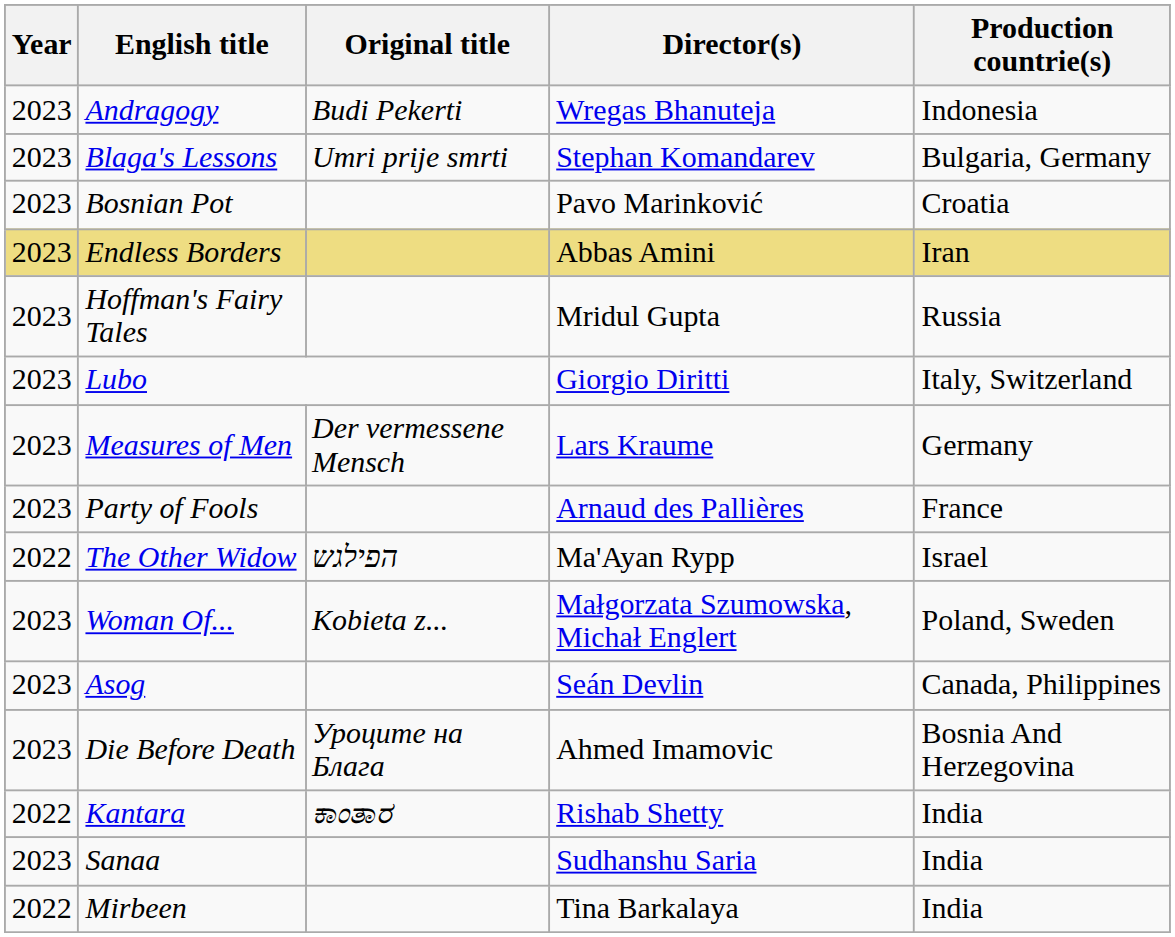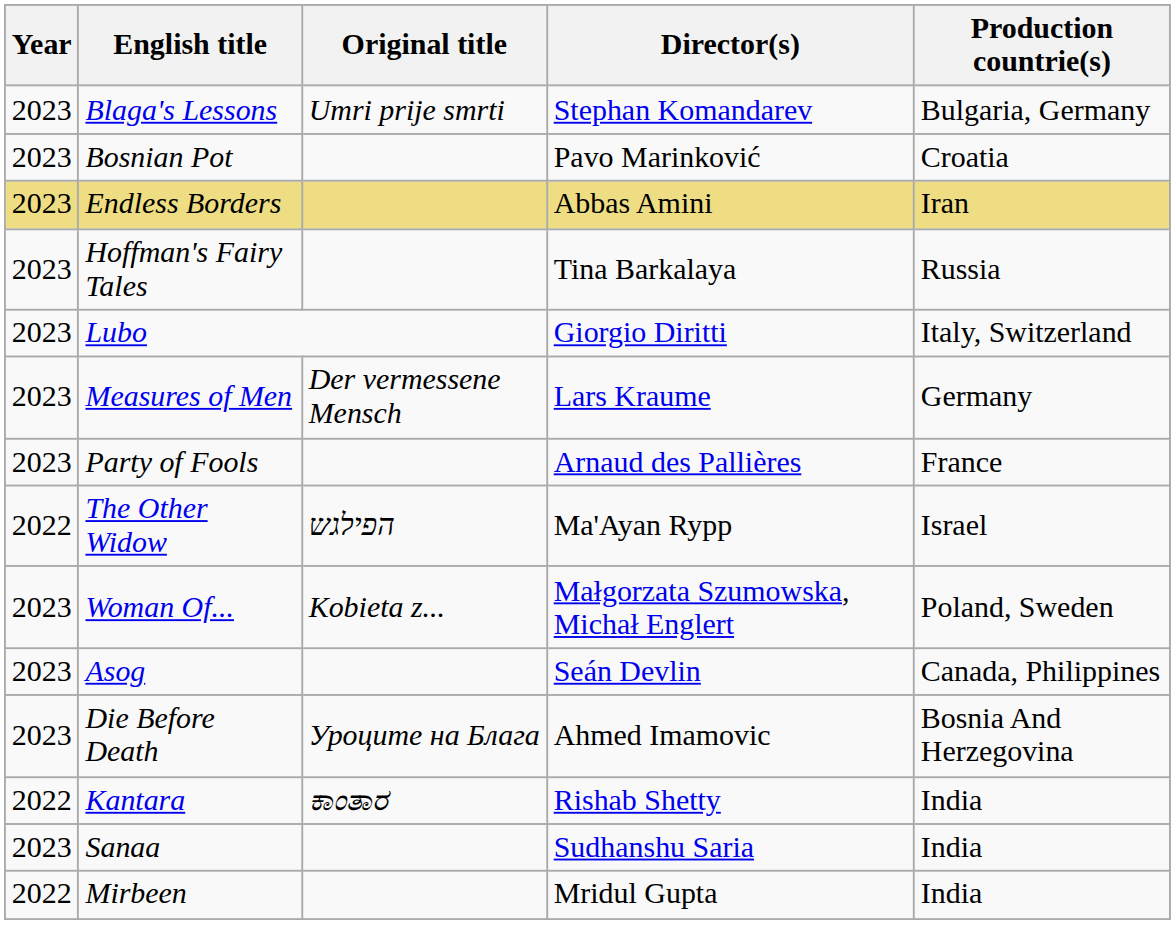 <table class="sortable wikitable" style="width:100%; margin-bottom:4px" cellpadding="5">
 <tr>
 <th scope="col">Year</th>
 <th scope="col">English title</th>
 <th scope="col">Original title</th>
 <th scope="col">Director(s)</th>
 <th scope="col">Production countrie(s)</th>
-</tr>
-<tr>
-<td>2023</td>
-<td><em><a href='#'>Andragogy</a></em></td>
-<td><em>Budi Pekerti</em></td>
-<td><a href='#'>Wregas Bhanuteja</a></td>
-<td>Indonesia</td>
 </tr>
 <tr>
 <td>2023</td>
 <td><em><a href='#'>Blaga's Lessons</a></em></td>
 <td><em>Umri prije smrti</em></td>
 <td><a href='#'>Stephan Komandarev</a></td>
 <td>Bulgaria, Germany</td>
 </tr>
 <tr>
 <td>2023</td>
 <td><em>Bosnian Pot</em></td>
 <td></td>
 <td>Pavo Marinković</td>
 <td>Croatia</td>
 </tr>
 <tr style="background:#eedd82">
 <td>2023</td>
 <td><em>Endless Borders</em></td>
 <td></td>
 <td>Abbas Amini</td>
 <td>Iran</td>
 </tr>
 <tr>
 <td>2023</td>
 <td><em>Hoffman's Fairy Tales</em></td>
 <td></td>
-<td>Mridul Gupta</td>
+<td>Tina Barkalaya</td>
 <td>Russia</td>
 </tr>
 <tr>
 <td>2023</td>
 <td colspan=2><em><a href='#'>Lubo</a></em></td>
 <td><a href='#'>Giorgio Diritti</a></td>
 <td>Italy, Switzerland</td>
 </tr>
 <tr>
 <td>2023</td>
 <td><em><a href='#'>Measures of Men</a></em></td>
 <td><em>Der vermessene Mensch</em></td>
 <td><a href='#'>Lars Kraume</a></td>
 <td>Germany</td>
 </tr>
 <tr>
 <td>2023</td>
 <td><em>Party of Fools</em></td>
 <td></td>
 <td><a href='#'>Arnaud des Pallières</a></td>
 <td>France</td>
 </tr>
 <tr>
 <td>2022</td>
 <td><em><a href='#'>The Other Widow</a></em></td>
 <td><em>הפילגש</em></td>
 <td>Ma'Ayan Rypp</td>
 <td>Israel</td>
 </tr>
 <tr>
 <td>2023</td>
 <td><em><a href='#'>Woman Of...</a></em></td>
 <td><em>Kobieta z...</em></td>
 <td><a href='#'>Małgorzata Szumowska</a>, <a href='#'>Michał Englert</a></td>
 <td>Poland, Sweden</td>
 </tr>
 <tr>
 <td>2023</td>
 <td><em><a href='#'>Asog</a></em></td>
 <td></td>
 <td><a href='#'>Seán Devlin</a></td>
 <td>Canada, Philippines</td>
 </tr>
 <tr>
 <td>2023</td>
 <td><em>Die Before Death</em></td>
 <td><em>Уроците на Блага</em></td>
 <td>Ahmed Imamovic</td>
 <td>Bosnia And Herzegovina</td>
 </tr>
 <tr>
 <td>2022</td>
 <td><em><a href='#'>Kantara</a></em></td>
 <td><em>ಕಾಂತಾರ</em></td>
 <td><a href='#'>Rishab Shetty</a></td>
 <td>India</td>
 </tr>
 <tr>
 <td>2023</td>
 <td><em>Sanaa</em></td>
 <td></td>
 <td><a href='#'>Sudhanshu Saria</a></td>
 <td>India</td>
 </tr>
 <tr>
 <td>2022</td>
 <td><em>Mirbeen</em></td>
 <td></td>
-<td>Tina Barkalaya</td>
+<td>Mridul Gupta</td>
 <td>India</td>
 </tr>
 <tr>
 </tr>
 </table>
